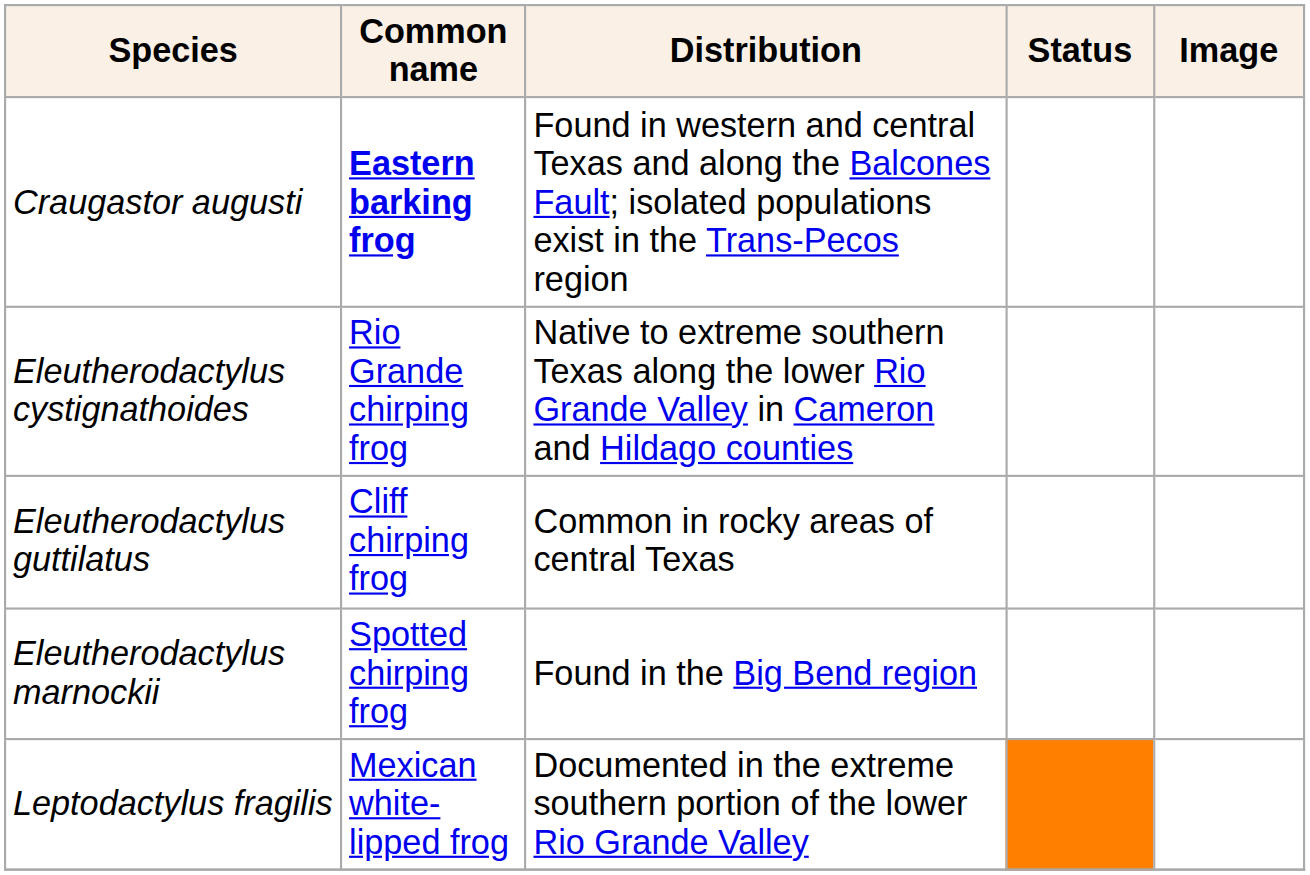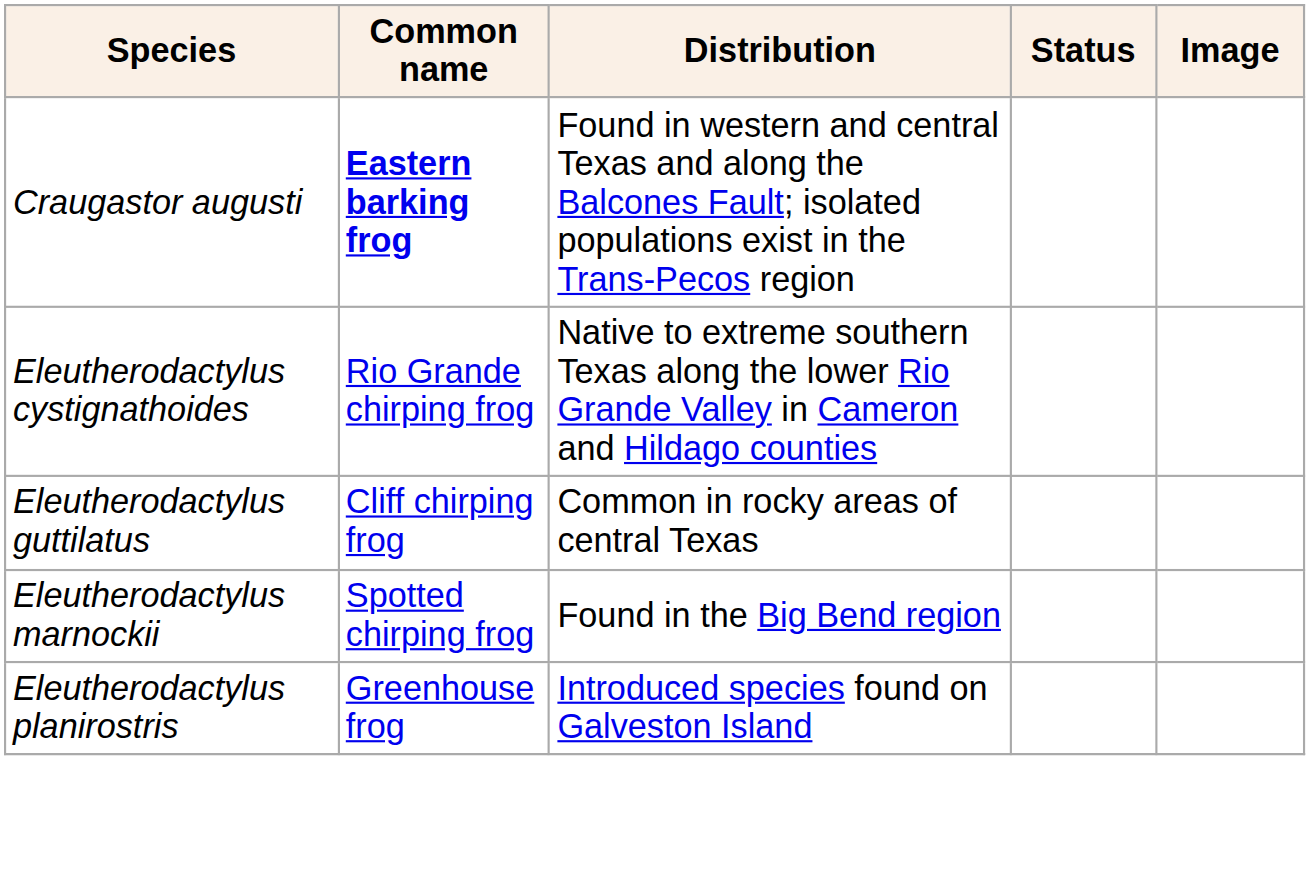 <table class="sortable wikitable plainrowheaders" border="0" style="background:#ffffff" align="top" class="sortable wikitable">
 <tr ->
 <th scope="col" style="background-color:Linen; color:Black" width=200 px>Species</th>
 <th scope="col" style="background-color:Linen; color:Black" width=100 px>Common name</th>
 <th scope="col" style="background:Linen; color:Black" width=500 px>Distribution</th>
 <th scope="col" style="background-color:Linen; color:Black" width=90 px>Status</th>
 <th scope="col" style="background:Linen; color:Black" width=100 px>Image</th>
 </tr>
 <tr>
 <td !scope="row" style="background:#ffffff"><em>Craugastor augusti</em></td>
 <td><strong><a href='#'>Eastern barking frog</a></strong></td>
 <td>Found in western and central Texas and along the <a href='#'>Balcones Fault</a>; isolated populations exist in the <a href='#'>Trans-Pecos</a> region</td>
 <td style="text-align:center;"></td>
 <td></td>
 </tr>
 <tr>
 <td !scope="row" style="background:#ffffff"><em>Eleutherodactylus cystignathoides</em></td>
 <td><a href='#'>Rio Grande chirping frog</a></td>
 <td>Native to extreme southern Texas along the lower <a href='#'>Rio Grande Valley</a> in <a href='#'>Cameron</a> and <a href='#'>Hildago counties</a></td>
 <td style="text-align:center;"></td>
 <td></td>
 </tr>
 <tr>
 <td !scope="row" style="background:#ffffff"><em>Eleutherodactylus guttilatus</em></td>
 <td><a href='#'>Cliff chirping frog</a></td>
 <td>Common in rocky areas of central Texas</td>
 <td style="text-align:center;"></td>
 <td></td>
 </tr>
 <tr>
 <td !scope="row" style="background:#ffffff"><em>Eleutherodactylus marnockii</em></td>
 <td><a href='#'>Spotted chirping frog</a></td>
 <td>Found in the <a href='#'>Big Bend region</a></td>
 <td style="text-align:center;"></td>
 <td></td>
 </tr>
 <tr>
-<td !scope="row" style="background:#ffffff"><em>Leptodactylus fragilis</em></td>
-<td><a href='#'>Mexican white-lipped frog</a></td>
-<td>Documented in the extreme southern portion of the lower <a href='#'>Rio Grande Valley</a></td>
-<td style="background: #FF8000; text-align:center;"></td>
+<td !scope="row" style="background:#ffffff"><em>Eleutherodactylus planirostris</em></td>
+<td><a href='#'>Greenhouse frog</a></td>
+<td><a href='#'>Introduced species</a> found on <a href='#'>Galveston Island</a></td>
+<td style="text-align:center;"></td>
 <td></td>
 </tr>
 <tr>
 </tr>
 </table>
